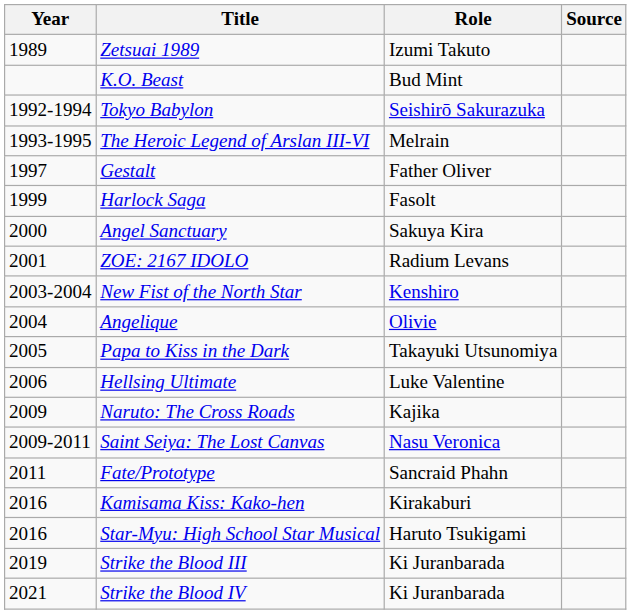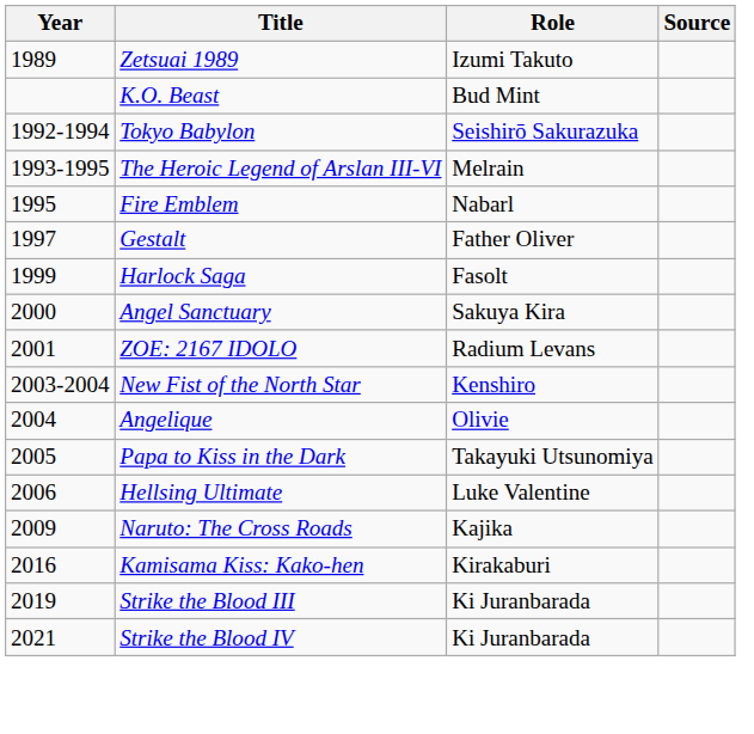 <table class="wikitable sortable">
 <tr>
 <th>Year</th>
 <th>Title</th>
 <th>Role</th>
 <th>Source</th>
 </tr>
 <tr>
 <td>1989</td>
 <td><em><a href='#'>Zetsuai 1989</a></em></td>
 <td>Izumi Takuto</td>
 <td></td>
 </tr>
 <tr>
 <td></td>
 <td><em><a href='#'>K.O. Beast</a></em></td>
 <td>Bud Mint</td>
 <td></td>
 </tr>
 <tr>
 <td>1992-1994</td>
 <td><em><a href='#'>Tokyo Babylon</a></em></td>
 <td><a href='#'>Seishirō Sakurazuka</a></td>
 <td></td>
 </tr>
 <tr>
 <td>1993-1995</td>
 <td><em><a href='#'>The Heroic Legend of Arslan III-VI</a></em></td>
 <td>Melrain</td>
+<td></td>
+</tr>
+<tr>
+<td>1995</td>
+<td><em><a href='#'>Fire Emblem</a></em></td>
+<td>Nabarl</td>
 <td></td>
 </tr>
 <tr>
 <td>1997</td>
 <td><em><a href='#'>Gestalt</a></em></td>
 <td>Father Oliver</td>
 <td></td>
 </tr>
 <tr>
 <td>1999</td>
 <td><em><a href='#'>Harlock Saga</a></em></td>
 <td>Fasolt</td>
 <td></td>
 </tr>
 <tr>
 <td>2000</td>
 <td><em><a href='#'>Angel Sanctuary</a></em></td>
 <td>Sakuya Kira</td>
 <td></td>
 </tr>
 <tr>
 <td>2001</td>
 <td><em><a href='#'>ZOE: 2167 IDOLO</a></em></td>
 <td>Radium Levans</td>
 <td></td>
 </tr>
 <tr>
 <td>2003-2004</td>
 <td><em><a href='#'>New Fist of the North Star</a></em></td>
 <td><a href='#'>Kenshiro</a></td>
 <td></td>
 </tr>
 <tr>
 <td>2004</td>
 <td><em><a href='#'>Angelique</a></em></td>
 <td><a href='#'>Olivie</a></td>
 <td></td>
 </tr>
 <tr>
 <td>2005</td>
 <td><em><a href='#'>Papa to Kiss in the Dark</a></em></td>
 <td>Takayuki Utsunomiya</td>
 <td></td>
 </tr>
 <tr>
 <td>2006</td>
 <td><em><a href='#'>Hellsing Ultimate</a></em></td>
 <td>Luke Valentine</td>
 <td></td>
 </tr>
 <tr>
 <td>2009</td>
 <td><em><a href='#'>Naruto: The Cross Roads</a></em></td>
 <td>Kajika</td>
 <td></td>
 </tr>
 <tr>
-<td>2009-2011</td>
-<td><em><a href='#'>Saint Seiya: The Lost Canvas</a></em></td>
-<td><a href='#'>Nasu Veronica</a></td>
-<td></td>
-</tr>
-<tr>
-<td>2011</td>
-<td><em><a href='#'>Fate/Prototype</a></em></td>
-<td>Sancraid Phahn</td>
-<td></td>
-</tr>
-<tr>
 <td>2016</td>
 <td><em><a href='#'>Kamisama Kiss: Kako-hen</a></em></td>
 <td>Kirakaburi</td>
-<td></td>
-</tr>
-<tr>
-<td>2016</td>
-<td><em><a href='#'>Star-Myu: High School Star Musical</a></em></td>
-<td>Haruto Tsukigami</td>
 <td></td>
 </tr>
 <tr>
 <td>2019</td>
 <td><em><a href='#'>Strike the Blood III</a></em></td>
 <td>Ki Juranbarada</td>
 <td></td>
 </tr>
 <tr>
 <td>2021</td>
 <td><em><a href='#'>Strike the Blood IV</a></em></td>
 <td>Ki Juranbarada</td>
 <td></td>
 </tr>
 </table>
